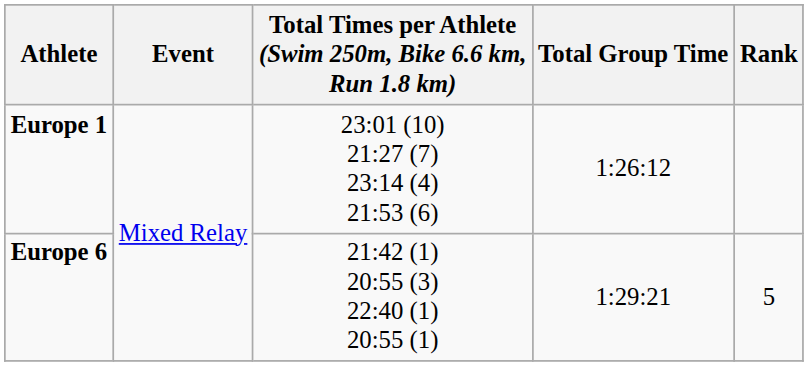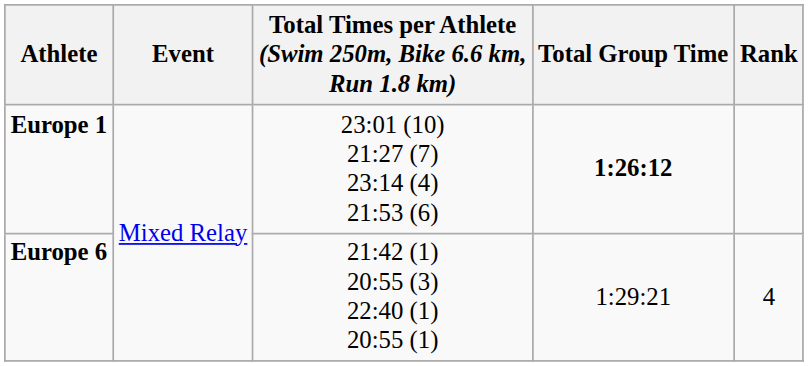 <table class="wikitable" style="font-size:90%;">
 <tr>
 <th>Athlete</th>
 <th>Event</th>
 <th>Total Times per Athlete <br> <em>(Swim 250m, Bike 6.6 km, <br> Run 1.8 km)</em></th>
 <th>Total Group Time</th>
 <th>Rank</th>
 </tr>
 <tr align=center>
 <td align=left><strong>Europe 1</strong><br><br><br><br></td>
 <td rowspan=2 align=left><a href='#'>Mixed Relay</a></td>
 <td valign=bottom>23:01 (10)<br>21:27 (7)<br>23:14 (4)<br>21:53 (6)</td>
-<td>1:26:12</td>
+<td><strong>1:26:12</strong></td>
 <td></td>
 </tr>
 <tr align=center>
 <td align=left><strong>Europe 6</strong><br><br><br><br></td>
 <td valign=bottom>21:42 (1)<br>20:55 (3)<br>22:40 (1)<br>20:55 (1)</td>
 <td>1:29:21</td>
-<td>5</td>
+<td>4</td>
 </tr>
 </table>
